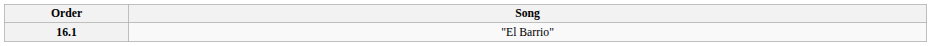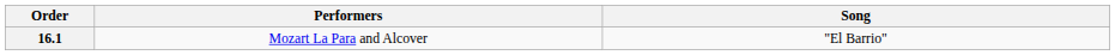 <table class="wikitable" style="text-align:center; width:100%">
 <tr>
 <th scope="col" width="02%">Order</th>
+<th scope="col" width="15%">Performers</th>
 <th scope="col" width="15%">Song</th>
 </tr>
 <tr>
 <th scope="row">16.1</th>
+<td><a href='#'>Mozart La Para</a> and Alcover</td>
 <td>"El Barrio"</td>
 </tr>
 </table>
